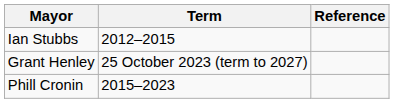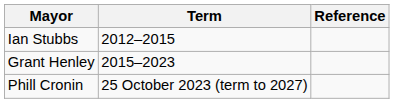 <table class="wikitable">
 <tr>
 <th>Mayor</th>
 <th>Term</th>
 <th>Reference</th>
 </tr>
 <tr>
 <td>Ian Stubbs</td>
 <td>2012–2015</td>
 <td></td>
 </tr>
 <tr>
 <td>Grant Henley</td>
-<td>25 October 2023 (term to 2027)</td>
+<td>2015–2023</td>
 <td></td>
 </tr>
 <tr>
 <td>Phill Cronin</td>
-<td>2015–2023</td>
+<td>25 October 2023 (term to 2027)</td>
 <td></td>
 </tr>
 </table>
